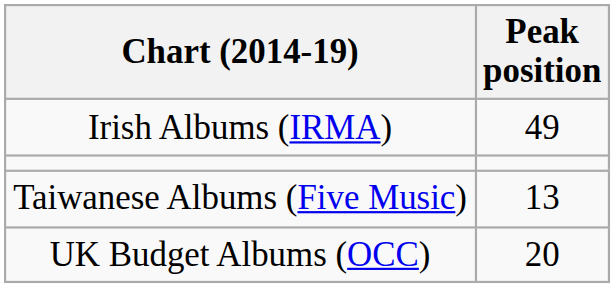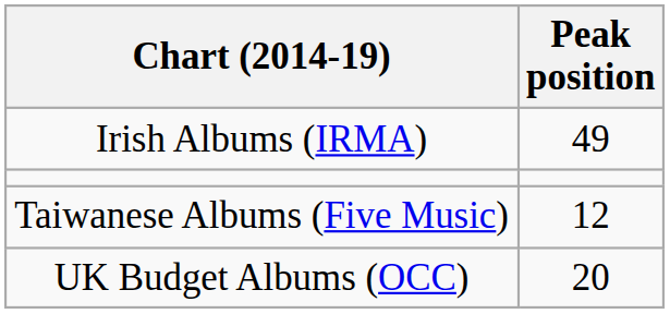 <table class="wikitable sortable plainrowheaders" style="text-align:center;">
 <tr>
 <th scope="col">Chart (2014-19)</th>
 <th scope="col">Peak<br>position</th>
 </tr>
 <tr>
 <td>Irish Albums (<a href='#'>IRMA</a>)</td>
 <td>49</td>
 </tr>
 <tr>
 <td></td>
 </tr>
 <tr>
 <td>Taiwanese Albums (<a href='#'>Five Music</a>)</td>
-<td style="text-align:center;">13</td>
+<td style="text-align:center;">12</td>
 </tr>
 <tr>
 <td>UK Budget Albums (<a href='#'>OCC</a>)</td>
 <td>20</td>
 </tr>
 </table>
